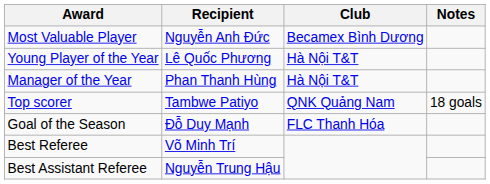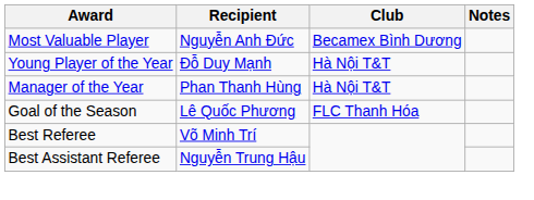 <table class="wikitable">
 <tr>
 <th>Award</th>
 <th>Recipient</th>
 <th>Club</th>
 <th>Notes</th>
 </tr>
 <tr>
 <td><a href='#'>Most Valuable Player</a></td>
 <td> <a href='#'>Nguyễn Anh Đức</a></td>
 <td><a href='#'>Becamex Bình Dương</a></td>
 <td></td>
 </tr>
 <tr>
 <td><a href='#'>Young Player of the Year</a></td>
-<td> <a href='#'>Lê Quốc Phương</a></td>
+<td> <a href='#'>Đỗ Duy Mạnh</a></td>
 <td><a href='#'>Hà Nội T&T</a></td>
 <td></td>
 </tr>
 <tr>
 <td><a href='#'>Manager of the Year</a></td>
 <td> <a href='#'>Phan Thanh Hùng</a></td>
 <td><a href='#'>Hà Nội T&T</a></td>
 <td></td>
 </tr>
 <tr>
-<td><a href='#'>Top scorer</a></td>
-<td> <a href='#'>Tambwe Patiyo</a></td>
-<td><a href='#'>QNK Quảng Nam</a></td>
-<td>18 goals</td>
-</tr>
-<tr>
 <td>Goal of the Season</td>
-<td> <a href='#'>Đỗ Duy Mạnh</a></td>
+<td> <a href='#'>Lê Quốc Phương</a></td>
 <td><a href='#'>FLC Thanh Hóa</a></td>
 <td></td>
 </tr>
 <tr>
 <td>Best Referee</td>
 <td><a href='#'>Võ Minh Trí</a></td>
 <td rowspan=2></td>
 <td></td>
 </tr>
 <tr>
 <td>Best Assistant Referee</td>
 <td><a href='#'>Nguyễn Trung Hậu</a></td>
 <td></td>
 </tr>
 </table>
